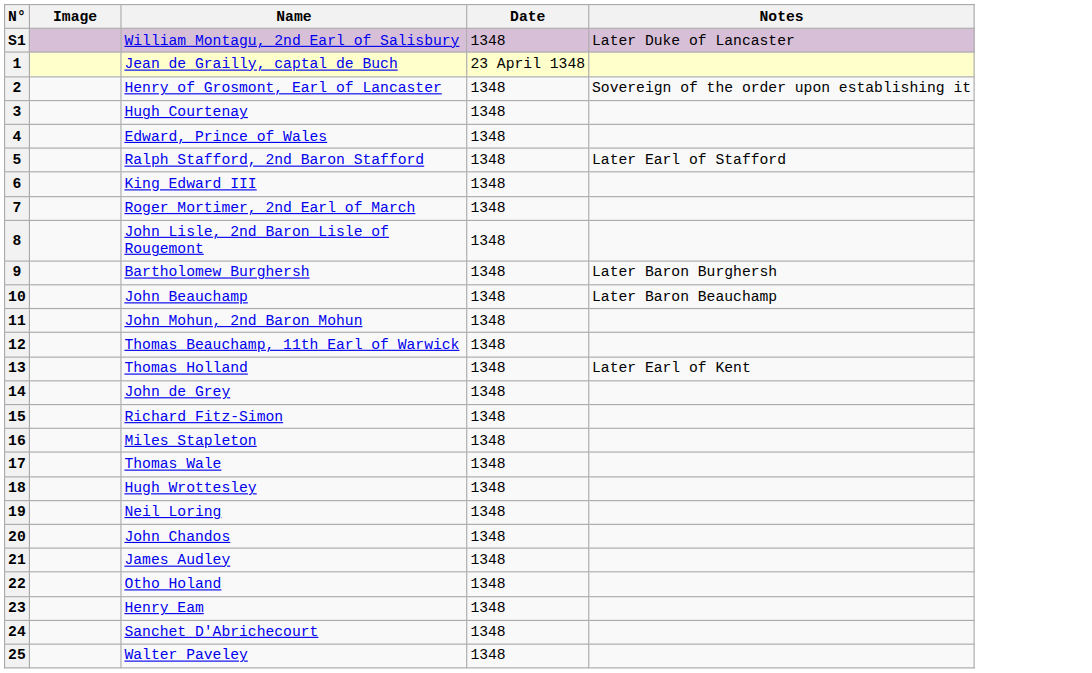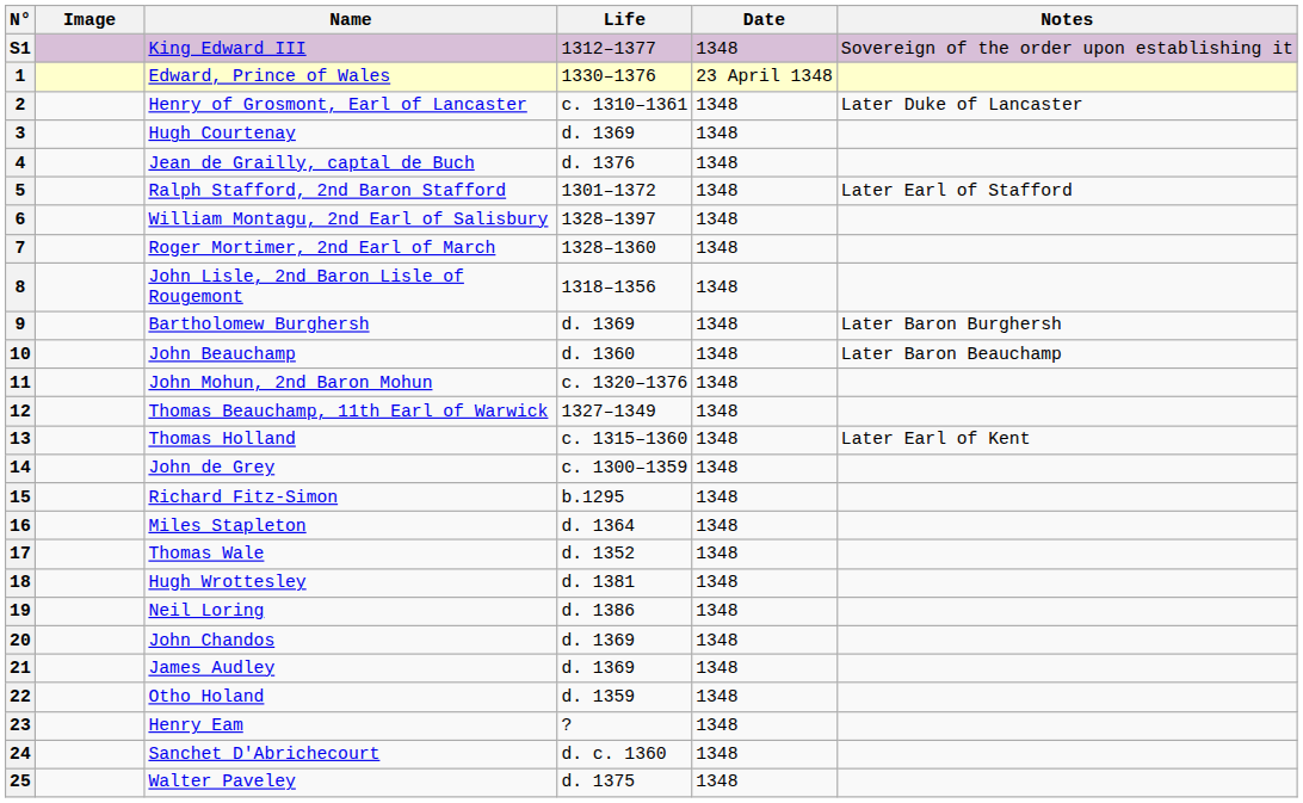 <table class="wikitable">
 <tr>
 <th>N°</th>
 <th style="width: 75px;">Image</th>
 <th style="width: 300px;">Name</th>
+<th>Life</th>
 <th>Date</th>
 <th>Notes</th>
 </tr>
 <tr bgcolor="#D8BFD8" id="Knights Founder">
 <th>S1</th>
 <td></td>
-<td><a href='#'>William Montagu, 2nd Earl of Salisbury</a></td>
+<td><a href='#'>King Edward III</a></td>
+<td>1312–1377</td>
 <td>1348</td>
-<td>Later Duke of Lancaster</td>
+<td>Sovereign of the order upon establishing it</td>
 </tr>
 <tr bgcolor="#FFFFCC">
 <th>1</th>
 <td></td>
-<td><a href='#'>Jean de Grailly, captal de Buch</a></td>
+<td><a href='#'>Edward, Prince of Wales</a></td>
+<td>1330–1376</td>
 <td>23 April 1348</td>
 <td></td>
 </tr>
 <tr>
 <th>2</th>
 <td></td>
 <td><a href='#'>Henry of Grosmont, Earl of Lancaster</a></td>
+<td>c. 1310–1361</td>
 <td>1348</td>
-<td>Sovereign of the order upon establishing it</td>
+<td>Later Duke of Lancaster</td>
 </tr>
 <tr>
 <th>3</th>
 <td></td>
 <td><a href='#'>Hugh Courtenay</a></td>
+<td>d. 1369</td>
 <td>1348</td>
 <td></td>
 </tr>
 <tr>
 <th>4</th>
 <td></td>
-<td><a href='#'>Edward, Prince of Wales</a></td>
+<td><a href='#'>Jean de Grailly, captal de Buch</a></td>
+<td>d. 1376</td>
 <td>1348</td>
 <td></td>
 </tr>
 <tr>
 <th>5</th>
 <td></td>
 <td><a href='#'>Ralph Stafford, 2nd Baron Stafford</a></td>
+<td>1301–1372</td>
 <td>1348</td>
 <td>Later Earl of Stafford</td>
 </tr>
 <tr>
 <th>6</th>
 <td></td>
-<td><a href='#'>King Edward III</a></td>
+<td><a href='#'>William Montagu, 2nd Earl of Salisbury</a></td>
+<td>1328–1397</td>
 <td>1348</td>
 <td></td>
 </tr>
 <tr>
 <th>7</th>
 <td></td>
 <td><a href='#'>Roger Mortimer, 2nd Earl of March</a></td>
+<td>1328–1360</td>
 <td>1348</td>
 <td></td>
 </tr>
 <tr>
 <th>8</th>
 <td></td>
 <td><a href='#'>John Lisle, 2nd Baron Lisle of Rougemont</a></td>
+<td>1318–1356</td>
 <td>1348</td>
 <td></td>
 </tr>
 <tr>
 <th>9</th>
 <td></td>
 <td><a href='#'>Bartholomew Burghersh</a></td>
+<td>d. 1369</td>
 <td>1348</td>
 <td>Later Baron Burghersh</td>
 </tr>
 <tr>
 <th>10</th>
 <td></td>
 <td><a href='#'>John Beauchamp</a></td>
+<td>d. 1360</td>
 <td>1348</td>
 <td>Later Baron Beauchamp</td>
 </tr>
 <tr>
 <th>11</th>
 <td></td>
 <td><a href='#'>John Mohun, 2nd Baron Mohun</a></td>
+<td>c. 1320–1376</td>
 <td>1348</td>
 <td></td>
 </tr>
 <tr>
 <th>12</th>
 <td></td>
 <td><a href='#'>Thomas Beauchamp, 11th Earl of Warwick</a></td>
+<td>1327–1349</td>
 <td>1348</td>
 <td></td>
 </tr>
 <tr>
 <th>13</th>
 <td></td>
 <td><a href='#'>Thomas Holland</a></td>
+<td>c. 1315–1360</td>
 <td>1348</td>
 <td>Later Earl of Kent</td>
 </tr>
 <tr>
 <th>14</th>
 <td></td>
 <td><a href='#'>John de Grey</a></td>
+<td>c. 1300–1359</td>
 <td>1348</td>
 <td></td>
 </tr>
 <tr>
 <th>15</th>
 <td></td>
 <td><a href='#'>Richard Fitz-Simon</a></td>
+<td>b.1295</td>
 <td>1348</td>
 <td></td>
 </tr>
 <tr>
 <th>16</th>
 <td></td>
 <td><a href='#'>Miles Stapleton</a></td>
+<td>d. 1364</td>
 <td>1348</td>
 <td></td>
 </tr>
 <tr>
 <th>17</th>
 <td></td>
 <td><a href='#'>Thomas Wale</a></td>
+<td>d. 1352</td>
 <td>1348</td>
 <td></td>
 </tr>
 <tr>
 <th>18</th>
 <td></td>
 <td><a href='#'>Hugh Wrottesley</a></td>
+<td>d. 1381</td>
 <td>1348</td>
 <td></td>
 </tr>
 <tr>
 <th>19</th>
 <td></td>
 <td><a href='#'>Neil Loring</a></td>
+<td>d. 1386</td>
 <td>1348</td>
 <td></td>
 </tr>
 <tr>
 <th>20</th>
 <td></td>
 <td><a href='#'>John Chandos</a></td>
+<td>d. 1369</td>
 <td>1348</td>
 <td></td>
 </tr>
 <tr>
 <th>21</th>
 <td></td>
 <td><a href='#'>James Audley</a></td>
+<td>d. 1369</td>
 <td>1348</td>
 <td></td>
 </tr>
 <tr>
 <th>22</th>
 <td></td>
 <td><a href='#'>Otho Holand</a></td>
+<td>d. 1359</td>
 <td>1348</td>
 <td></td>
 </tr>
 <tr>
 <th>23</th>
 <td></td>
 <td><a href='#'>Henry Eam</a></td>
+<td>?</td>
 <td>1348</td>
 <td></td>
 </tr>
 <tr>
 <th>24</th>
 <td></td>
 <td><a href='#'>Sanchet D'Abrichecourt</a></td>
+<td>d. c. 1360</td>
 <td>1348</td>
 <td></td>
 </tr>
 <tr>
 <th>25</th>
 <td></td>
 <td><a href='#'>Walter Paveley</a></td>
+<td>d. 1375</td>
 <td>1348</td>
 <td></td>
 </tr>
 </table>
